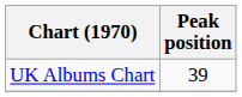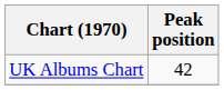 <table class="wikitable">
 <tr>
 <th align="left">Chart (1970)</th>
 <th align="left">Peak<br>position</th>
 </tr>
 <tr>
 <td align="left"><a href='#'>UK Albums Chart</a></td>
-<td align="center">39</td>
+<td align="center">42</td>
 </tr>
 <tr>
 </tr>
 </table>
